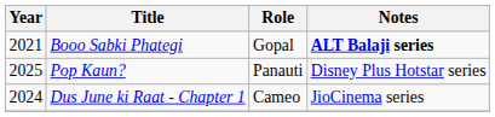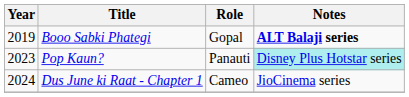 <table class="wikitable sortable">
 <tr>
 <th>Year</th>
 <th>Title</th>
 <th>Role</th>
 <th>Notes</th>
 </tr>
 <tr>
-<td>2021</td>
+<td>2019</td>
 <td><em><a href='#'>Booo Sabki Phategi </a></em></td>
 <td>Gopal</td>
 <td><strong><a href='#'>ALT Balaji</a> series</strong></td>
 </tr>
 <tr>
-<td>2025</td>
+<td>2023</td>
 <td><em><a href='#'>Pop Kaun?</a></em></td>
 <td>Panauti</td>
-<td><a href='#'>Disney Plus Hotstar</a> series</td>
+<td style="background: paleturquoise;"><a href='#'>Disney Plus Hotstar</a> series</td>
 </tr>
 <tr>
 <td>2024</td>
 <td><em><a href='#'>Dus June ki Raat - Chapter 1</a></em></td>
 <td>Cameo</td>
 <td><a href='#'>JioCinema</a> series</td>
 </tr>
 <tr>
 </tr>
 </table>
